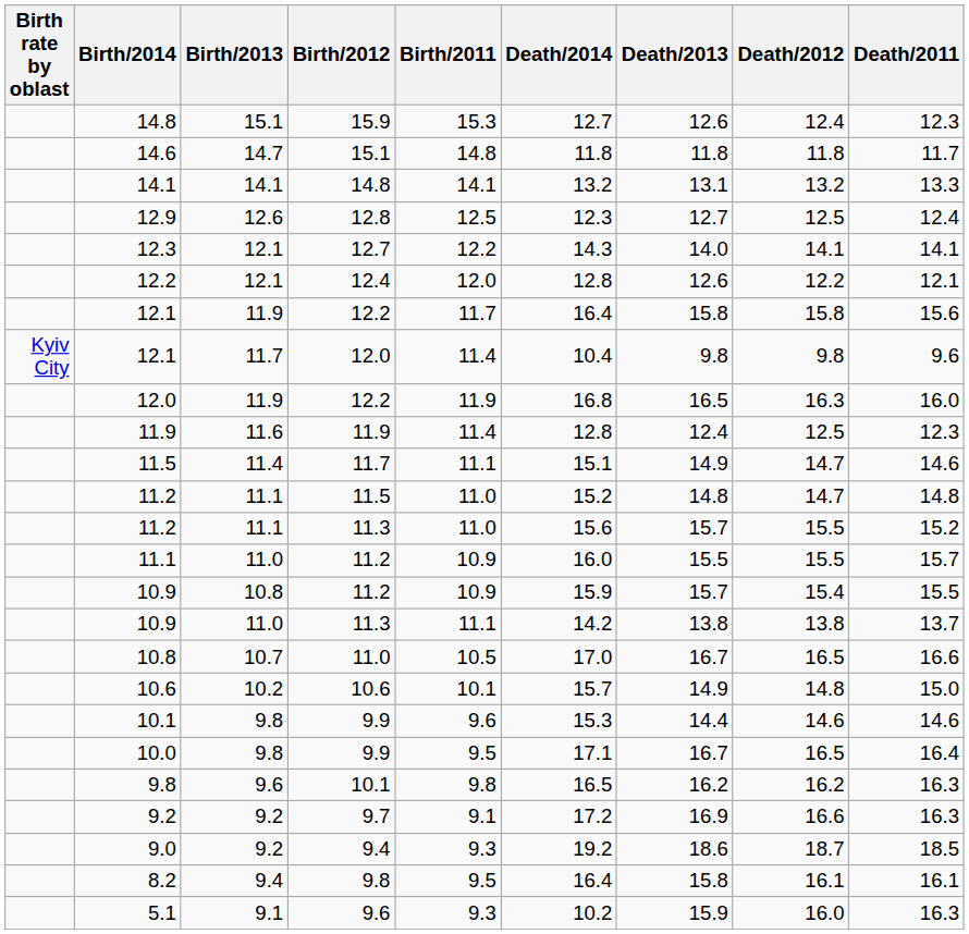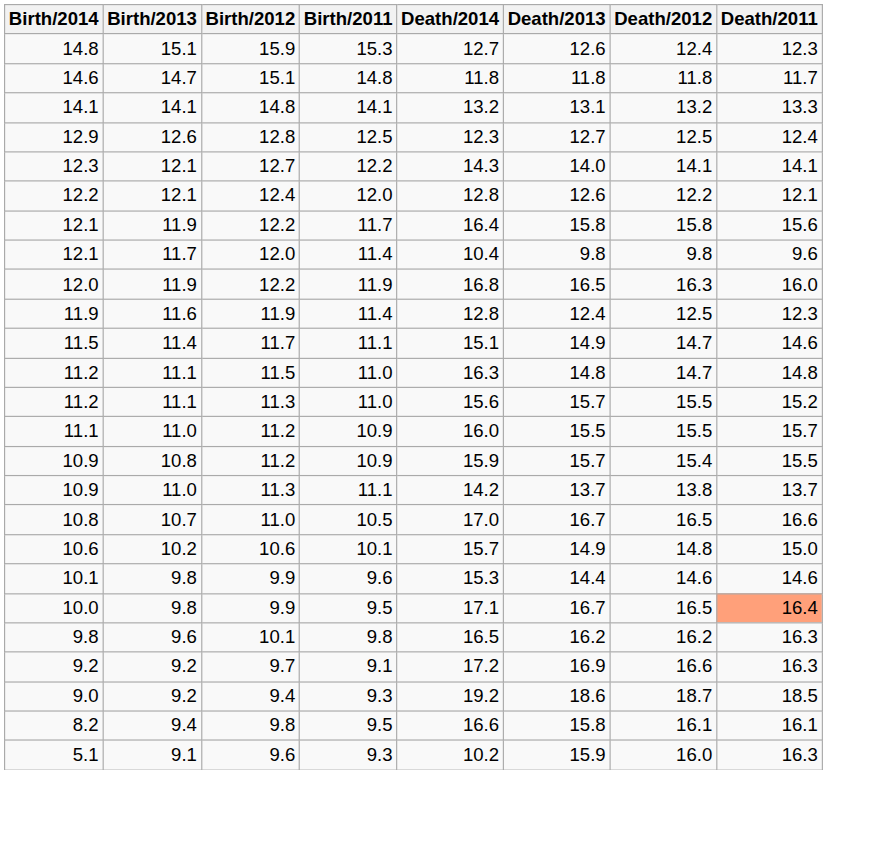 <table class="wikitable centre" style="text-align: right;">
 <tr>
-<th>Birth rate by oblast</th>
 <th>Birth/2014</th>
 <th>Birth/2013</th>
 <th>Birth/2012</th>
 <th>Birth/2011</th>
 <th>Death/2014</th>
 <th>Death/2013</th>
 <th>Death/2012</th>
 <th>Death/2011</th>
 </tr>
 <tr>
-<td></td>
 <td>14.8 </td>
 <td>15.1 </td>
 <td>15.9 </td>
 <td>15.3 </td>
 <td>12.7 </td>
 <td>12.6 </td>
 <td>12.4 </td>
 <td>12.3 </td>
 </tr>
 <tr>
-<td></td>
 <td>14.6 </td>
 <td>14.7 </td>
 <td>15.1 </td>
 <td>14.8 </td>
 <td>11.8 </td>
 <td>11.8 </td>
 <td>11.8 </td>
 <td>11.7 </td>
 </tr>
 <tr>
-<td></td>
 <td>14.1 </td>
 <td>14.1 </td>
 <td>14.8 </td>
 <td>14.1 </td>
 <td>13.2 </td>
 <td>13.1 </td>
 <td>13.2 </td>
 <td>13.3 </td>
 </tr>
 <tr>
-<td></td>
 <td>12.9 </td>
 <td>12.6 </td>
 <td>12.8 </td>
 <td>12.5 </td>
 <td>12.3 </td>
 <td>12.7 </td>
 <td>12.5 </td>
 <td>12.4 </td>
 </tr>
 <tr>
-<td></td>
 <td>12.3 </td>
 <td>12.1 </td>
 <td>12.7 </td>
 <td>12.2 </td>
 <td>14.3 </td>
 <td>14.0 </td>
 <td>14.1 </td>
 <td>14.1 </td>
 </tr>
 <tr>
-<td></td>
 <td>12.2 </td>
 <td>12.1 </td>
 <td>12.4 </td>
 <td>12.0 </td>
 <td>12.8 </td>
 <td>12.6 </td>
 <td>12.2 </td>
 <td>12.1 </td>
 </tr>
 <tr>
-<td></td>
 <td>12.1 </td>
 <td>11.9 </td>
 <td>12.2 </td>
 <td>11.7 </td>
 <td>16.4 </td>
 <td>15.8 </td>
 <td>15.8 </td>
 <td>15.6 </td>
 </tr>
 <tr>
-<td> <a href='#'>Kyiv City</a></td>
 <td>12.1 </td>
 <td>11.7 </td>
 <td>12.0 </td>
 <td>11.4 </td>
 <td>10.4 </td>
 <td>9.8 </td>
 <td>9.8 </td>
 <td>9.6 </td>
 </tr>
 <tr>
-<td></td>
 <td>12.0 </td>
 <td>11.9 </td>
 <td>12.2 </td>
 <td>11.9 </td>
 <td>16.8 </td>
 <td>16.5 </td>
 <td>16.3 </td>
 <td>16.0 </td>
 </tr>
 <tr>
-<td></td>
 <td>11.9 </td>
 <td>11.6 </td>
 <td>11.9 </td>
 <td>11.4 </td>
 <td>12.8 </td>
 <td>12.4 </td>
 <td>12.5 </td>
 <td>12.3 </td>
 </tr>
 <tr>
-<td></td>
 <td>11.5 </td>
 <td>11.4 </td>
 <td>11.7 </td>
 <td>11.1 </td>
 <td>15.1 </td>
 <td>14.9 </td>
 <td>14.7 </td>
 <td>14.6 </td>
 </tr>
 <tr>
-<td></td>
 <td>11.2 </td>
 <td>11.1 </td>
 <td>11.5 </td>
 <td>11.0 </td>
-<td>15.2 </td>
+<td>16.3 </td>
 <td>14.8 </td>
 <td>14.7 </td>
 <td>14.8 </td>
 </tr>
 <tr>
-<td></td>
 <td>11.2 </td>
 <td>11.1 </td>
 <td>11.3 </td>
 <td>11.0 </td>
 <td>15.6 </td>
 <td>15.7 </td>
 <td>15.5 </td>
 <td>15.2 </td>
 </tr>
 <tr>
-<td></td>
 <td>11.1 </td>
 <td>11.0 </td>
 <td>11.2 </td>
 <td>10.9 </td>
 <td>16.0 </td>
 <td>15.5 </td>
 <td>15.5 </td>
 <td>15.7 </td>
 </tr>
 <tr>
-<td></td>
 <td>10.9 </td>
 <td>10.8 </td>
 <td>11.2 </td>
 <td>10.9 </td>
 <td>15.9 </td>
 <td>15.7 </td>
 <td>15.4 </td>
 <td>15.5 </td>
 </tr>
 <tr>
-<td></td>
 <td>10.9 </td>
 <td>11.0 </td>
 <td>11.3 </td>
 <td>11.1 </td>
 <td>14.2 </td>
-<td>13.8 </td>
+<td>13.7 </td>
 <td>13.8 </td>
 <td>13.7 </td>
 </tr>
 <tr>
-<td></td>
 <td>10.8 </td>
 <td>10.7 </td>
 <td>11.0 </td>
 <td>10.5 </td>
 <td>17.0 </td>
 <td>16.7 </td>
 <td>16.5 </td>
 <td>16.6 </td>
 </tr>
 <tr>
-<td></td>
 <td>10.6 </td>
 <td>10.2 </td>
 <td>10.6 </td>
 <td>10.1 </td>
 <td>15.7 </td>
 <td>14.9 </td>
 <td>14.8 </td>
 <td>15.0 </td>
 </tr>
 <tr>
-<td></td>
 <td>10.1 </td>
 <td>9.8 </td>
 <td>9.9 </td>
 <td>9.6 </td>
 <td>15.3 </td>
 <td>14.4 </td>
 <td>14.6 </td>
 <td>14.6 </td>
 </tr>
 <tr>
-<td></td>
 <td>10.0 </td>
 <td>9.8 </td>
 <td>9.9 </td>
 <td>9.5 </td>
 <td>17.1 </td>
 <td>16.7 </td>
 <td>16.5 </td>
-<td>16.4 </td>
+<td style="background: lightsalmon;">16.4 </td>
 </tr>
 <tr>
-<td></td>
 <td>9.8 </td>
 <td>9.6 </td>
 <td>10.1 </td>
 <td>9.8 </td>
 <td>16.5 </td>
 <td>16.2 </td>
 <td>16.2 </td>
 <td>16.3 </td>
 </tr>
 <tr>
-<td></td>
 <td>9.2 </td>
 <td>9.2 </td>
 <td>9.7 </td>
 <td>9.1 </td>
 <td>17.2 </td>
 <td>16.9 </td>
 <td>16.6 </td>
 <td>16.3 </td>
 </tr>
 <tr>
-<td></td>
 <td>9.0 </td>
 <td>9.2 </td>
 <td>9.4 </td>
 <td>9.3 </td>
 <td>19.2 </td>
 <td>18.6 </td>
 <td>18.7 </td>
 <td>18.5 </td>
 </tr>
 <tr>
-<td></td>
 <td>8.2 </td>
 <td>9.4 </td>
 <td>9.8 </td>
 <td>9.5 </td>
-<td>16.4 </td>
+<td>16.6 </td>
 <td>15.8 </td>
 <td>16.1 </td>
 <td>16.1 </td>
 </tr>
 <tr>
-<td></td>
 <td>5.1 </td>
 <td>9.1 </td>
 <td>9.6 </td>
 <td>9.3 </td>
 <td>10.2 </td>
 <td>15.9 </td>
 <td>16.0 </td>
 <td>16.3 </td>
 </tr>
 </table>
